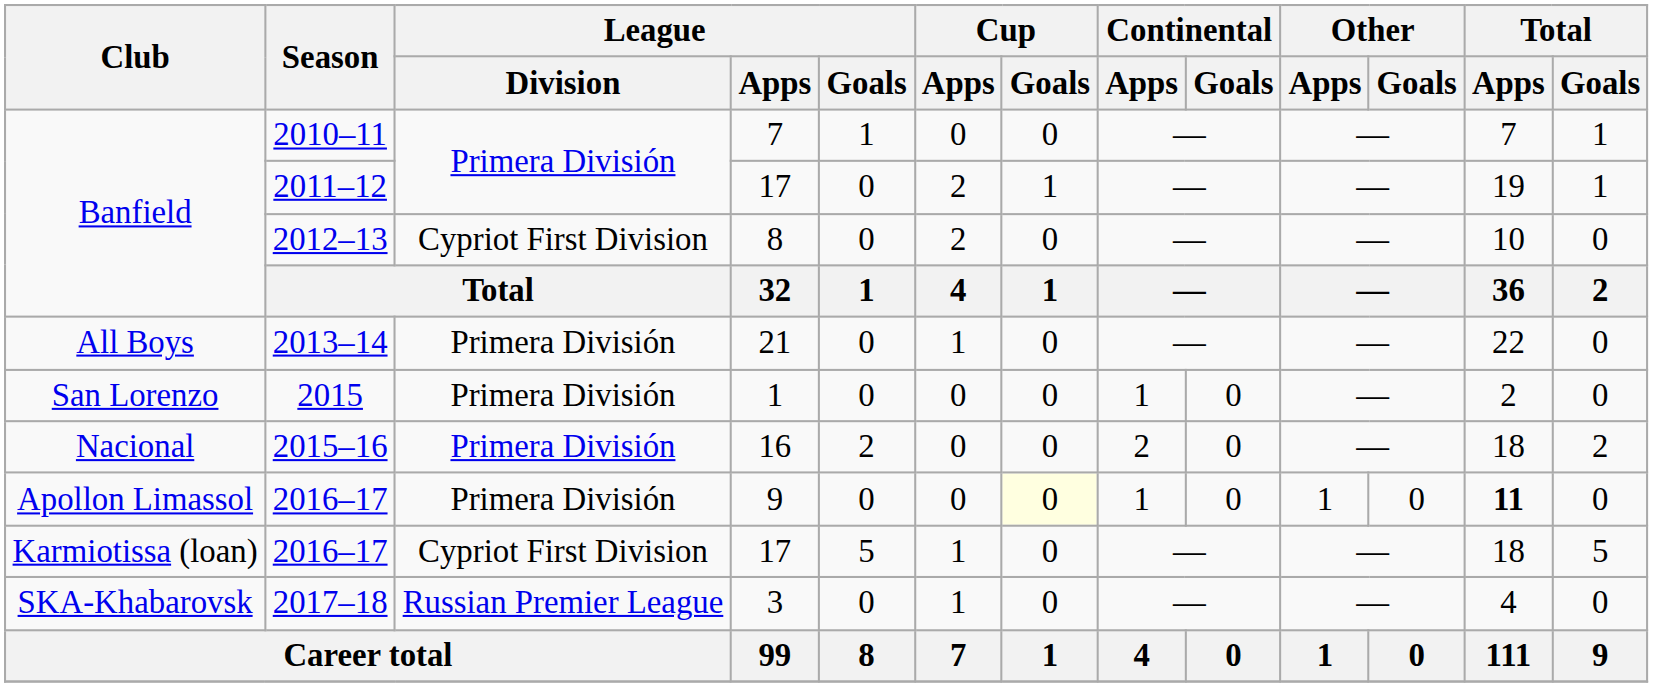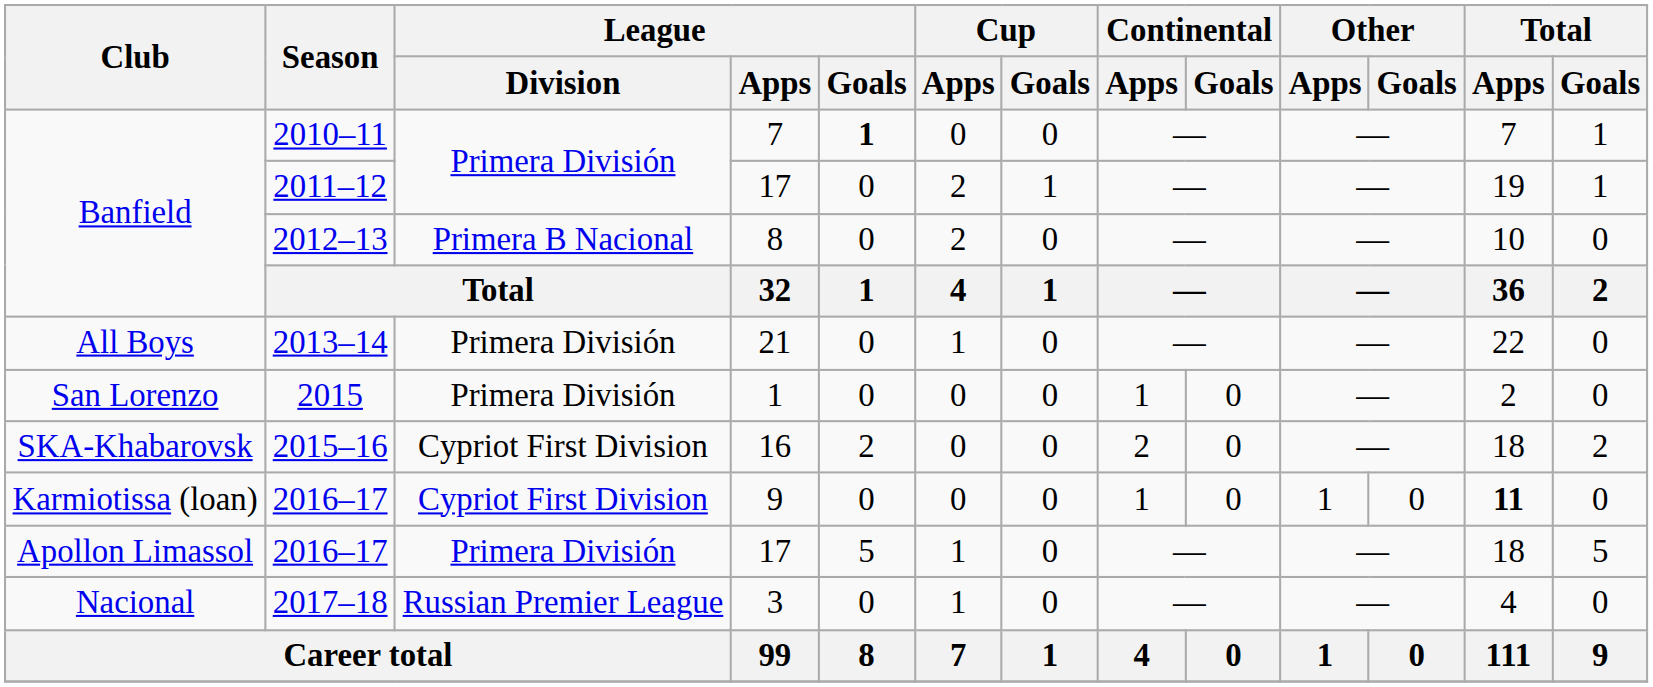 <table class="wikitable" style="text-align: center;">
 <tr>
 <th rowspan=2>Club</th>
 <th rowspan=2>Season</th>
 <th colspan=3>League</th>
 <th colspan=2>Cup</th>
 <th colspan=2>Continental</th>
 <th colspan=2>Other</th>
 <th colspan=2>Total</th>
 </tr>
 <tr>
 <th>Division</th>
 <th>Apps</th>
 <th>Goals</th>
 <th>Apps</th>
 <th>Goals</th>
 <th>Apps</th>
 <th>Goals</th>
 <th>Apps</th>
 <th>Goals</th>
 <th>Apps</th>
 <th>Goals</th>
 </tr>
 <tr>
 <td rowspan=4><a href='#'>Banfield</a></td>
 <td><a href='#'>2010–11</a></td>
 <td rowspan=2><a href='#'>Primera División</a></td>
 <td>7</td>
-<td>1</td>
+<td><strong>1</strong></td>
 <td>0</td>
 <td>0</td>
 <td colspan=2>—</td>
 <td colspan=2>—</td>
 <td>7</td>
 <td>1</td>
 </tr>
 <tr>
 <td><a href='#'>2011–12</a></td>
 <td>17</td>
 <td>0</td>
 <td>2</td>
 <td>1</td>
 <td colspan=2>—</td>
 <td colspan=2>—</td>
 <td>19</td>
 <td>1</td>
 </tr>
 <tr>
 <td><a href='#'>2012–13</a></td>
-<td>Cypriot First Division</td>
+<td><a href='#'>Primera B Nacional</a></td>
 <td>8</td>
 <td>0</td>
 <td>2</td>
 <td>0</td>
 <td colspan=2>—</td>
 <td colspan=2>—</td>
 <td>10</td>
 <td>0</td>
 </tr>
 <tr>
 <th colspan=2>Total</th>
 <th>32</th>
 <th>1</th>
 <th>4</th>
 <th>1</th>
 <th colspan=2>—</th>
 <th colspan=2>—</th>
 <th>36</th>
 <th>2</th>
 </tr>
 <tr>
 <td><a href='#'>All Boys</a></td>
 <td><a href='#'>2013–14</a></td>
 <td>Primera División</td>
 <td>21</td>
 <td>0</td>
 <td>1</td>
 <td>0</td>
 <td colspan=2>—</td>
 <td colspan=2>—</td>
 <td>22</td>
 <td>0</td>
 </tr>
 <tr>
 <td><a href='#'>San Lorenzo</a></td>
 <td><a href='#'>2015</a></td>
 <td>Primera División</td>
 <td>1</td>
 <td>0</td>
 <td>0</td>
 <td>0</td>
 <td>1</td>
 <td>0</td>
 <td colspan=2>—</td>
 <td>2</td>
 <td>0</td>
 </tr>
 <tr>
-<td><a href='#'>Nacional</a></td>
+<td><a href='#'>SKA-Khabarovsk</a></td>
 <td><a href='#'>2015–16</a></td>
-<td><a href='#'>Primera División</a></td>
+<td>Cypriot First Division</td>
 <td>16</td>
 <td>2</td>
 <td>0</td>
 <td>0</td>
 <td>2</td>
 <td>0</td>
 <td colspan=2>—</td>
 <td>18</td>
 <td>2</td>
 </tr>
 <tr>
-<td><a href='#'>Apollon Limassol</a></td>
+<td><a href='#'>Karmiotissa</a> (loan)</td>
 <td><a href='#'>2016–17</a></td>
-<td>Primera División</td>
+<td><a href='#'>Cypriot First Division</a></td>
 <td>9</td>
 <td>0</td>
 <td>0</td>
-<td style="background: lightyellow;">0</td>
+<td>0</td>
 <td>1</td>
 <td>0</td>
 <td>1</td>
 <td>0</td>
 <td><strong>11</strong></td>
 <td>0</td>
 </tr>
 <tr>
-<td><a href='#'>Karmiotissa</a> (loan)</td>
+<td><a href='#'>Apollon Limassol</a></td>
 <td><a href='#'>2016–17</a></td>
-<td>Cypriot First Division</td>
+<td><a href='#'>Primera División</a></td>
 <td>17</td>
 <td>5</td>
 <td>1</td>
 <td>0</td>
 <td colspan=2>—</td>
 <td colspan=2>—</td>
 <td>18</td>
 <td>5</td>
 </tr>
 <tr>
-<td><a href='#'>SKA-Khabarovsk</a></td>
+<td><a href='#'>Nacional</a></td>
 <td><a href='#'>2017–18</a></td>
 <td><a href='#'>Russian Premier League</a></td>
 <td>3</td>
 <td>0</td>
 <td>1</td>
 <td>0</td>
 <td colspan=2>—</td>
 <td colspan=2>—</td>
 <td>4</td>
 <td>0</td>
 </tr>
 <tr>
 <th colspan=3>Career total</th>
 <th>99</th>
 <th>8</th>
 <th>7</th>
 <th>1</th>
 <th>4</th>
 <th>0</th>
 <th>1</th>
 <th>0</th>
 <th>111</th>
 <th>9</th>
 </tr>
 <tr>
 </tr>
 </table>
